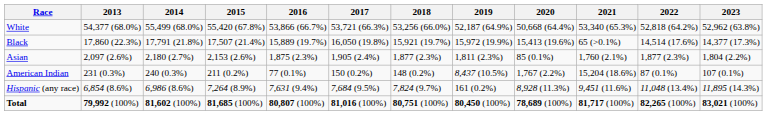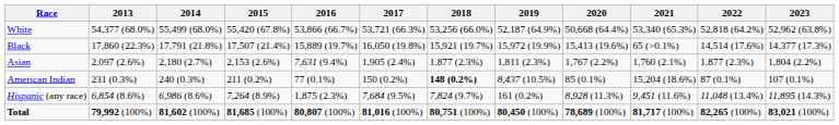 <table class="wikitable" style="font-size: 90%;">
 <tr>
 <th><a href='#'>Race</a></th>
 <th>2013</th>
 <th>2014</th>
 <th>2015</th>
 <th>2016</th>
 <th>2017</th>
 <th>2018</th>
 <th>2019</th>
 <th>2020</th>
 <th>2021</th>
 <th>2022</th>
 <th>2023</th>
 </tr>
 <tr>
 <td><a href='#'>White</a></td>
 <td>54,377 (68.0%)</td>
 <td>55,499 (68.0%)</td>
 <td>55,420 (67.8%)</td>
 <td>53,866 (66.7%)</td>
 <td>53,721 (66.3%)</td>
 <td>53,256 (66.0%)</td>
 <td>52,187 (64.9%)</td>
 <td>50,668 (64.4%)</td>
 <td>53,340 (65.3%)</td>
 <td>52,818 (64.2%)</td>
 <td>52,962 (63.8%)</td>
 </tr>
 <tr>
 <td><a href='#'>Black</a></td>
 <td>17,860 (22.3%)</td>
 <td>17,791 (21.8%)</td>
 <td>17,507 (21.4%)</td>
 <td>15,889 (19.7%)</td>
 <td>16,050 (19.8%)</td>
 <td>15,921 (19.7%)</td>
 <td>15,972 (19.9%)</td>
 <td>15,413 (19.6%)</td>
 <td>65 (>0.1%)</td>
 <td>14,514 (17.6%)</td>
 <td>14,377 (17.3%)</td>
 </tr>
 <tr>
 <td><a href='#'>Asian</a></td>
 <td>2,097 (2.6%)</td>
 <td>2,180 (2.7%)</td>
 <td>2,153 (2.6%)</td>
-<td>1,875 (2.3%)</td>
+<td><em>7,631</em> (9.4%)</td>
 <td>1,905 (2.4%)</td>
 <td>1,877 (2.3%)</td>
 <td>1,811 (2.3%)</td>
-<td>85 (0.1%)</td>
+<td>1,767 (2.2%)</td>
 <td>1,760 (2.1%)</td>
 <td>1,877 (2.3%)</td>
 <td>1,804 (2.2%)</td>
 </tr>
 <tr>
 <td><a href='#'>American Indian</a></td>
 <td>231 (0.3%)</td>
 <td>240 (0.3%)</td>
 <td>211 (0.2%)</td>
 <td>77 (0.1%)</td>
 <td>150 (0.2%)</td>
-<td>148 (0.2%)</td>
+<td><strong>148 (0.2%)</strong></td>
 <td><em>8,437</em> (10.5%)</td>
-<td>1,767 (2.2%)</td>
+<td>85 (0.1%)</td>
 <td>15,204 (18.6%)</td>
 <td>87 (0.1%)</td>
 <td>107 (0.1%)</td>
 </tr>
 <tr>
 <td><em><a href='#'>Hispanic</a></em> (any race)</td>
 <td><em>6,854</em> (8.6%)</td>
 <td><em>6,986</em> (8.6%)</td>
 <td><em>7,264</em> (8.9%)</td>
-<td><em>7,631</em> (9.4%)</td>
+<td>1,875 (2.3%)</td>
 <td><em>7,684</em> (9.5%)</td>
 <td><em>7,824</em> (9.7%)</td>
 <td>161 (0.2%)</td>
 <td><em>8,928</em> (11.3%)</td>
 <td><em>9,451</em> (11.6%)</td>
 <td><em>11,048</em> (13.4%)</td>
 <td><em>11,895</em> (14.3%)</td>
 </tr>
 <tr>
 <td><strong>Total</strong></td>
 <td><strong>79,992</strong> (100%)</td>
 <td><strong>81,602</strong> (100%)</td>
 <td><strong>81,685</strong> (100%)</td>
 <td><strong>80,807</strong> (100%)</td>
 <td><strong>81,016</strong> (100%)</td>
 <td><strong>80,751</strong> (100%)</td>
 <td><strong>80,450</strong> (100%)</td>
 <td><strong>78,689</strong> (100%)</td>
 <td><strong>81,717</strong> (100%)</td>
 <td><strong>82,265</strong> (100%)</td>
 <td><strong>83,021</strong> (100%)</td>
 </tr>
 </table>
